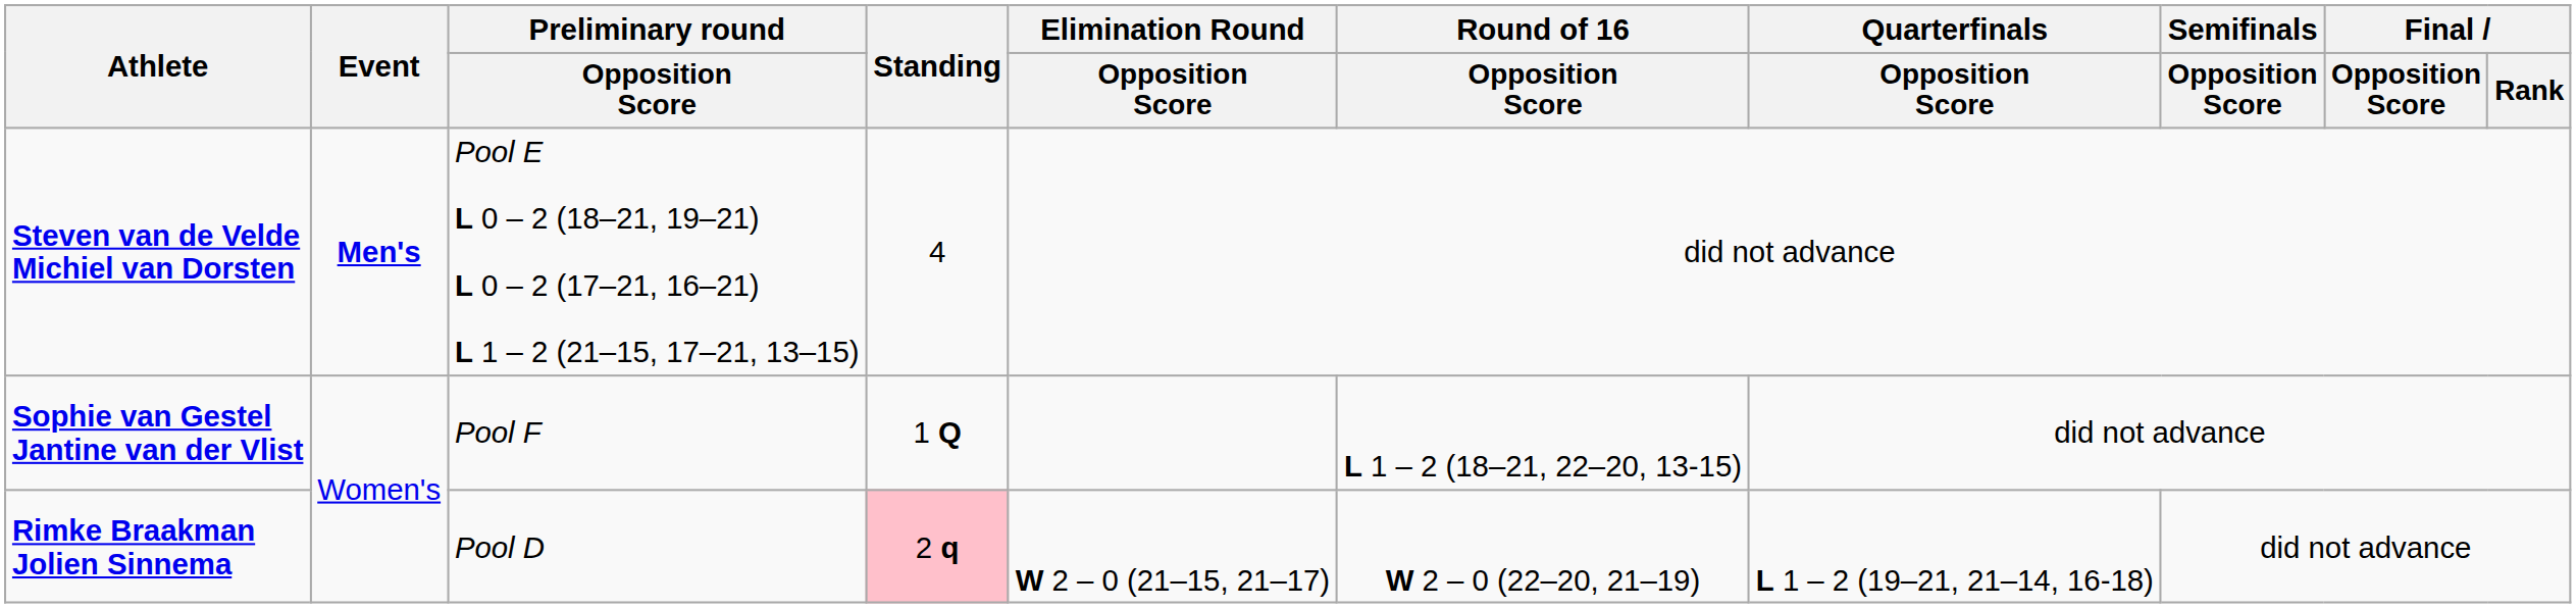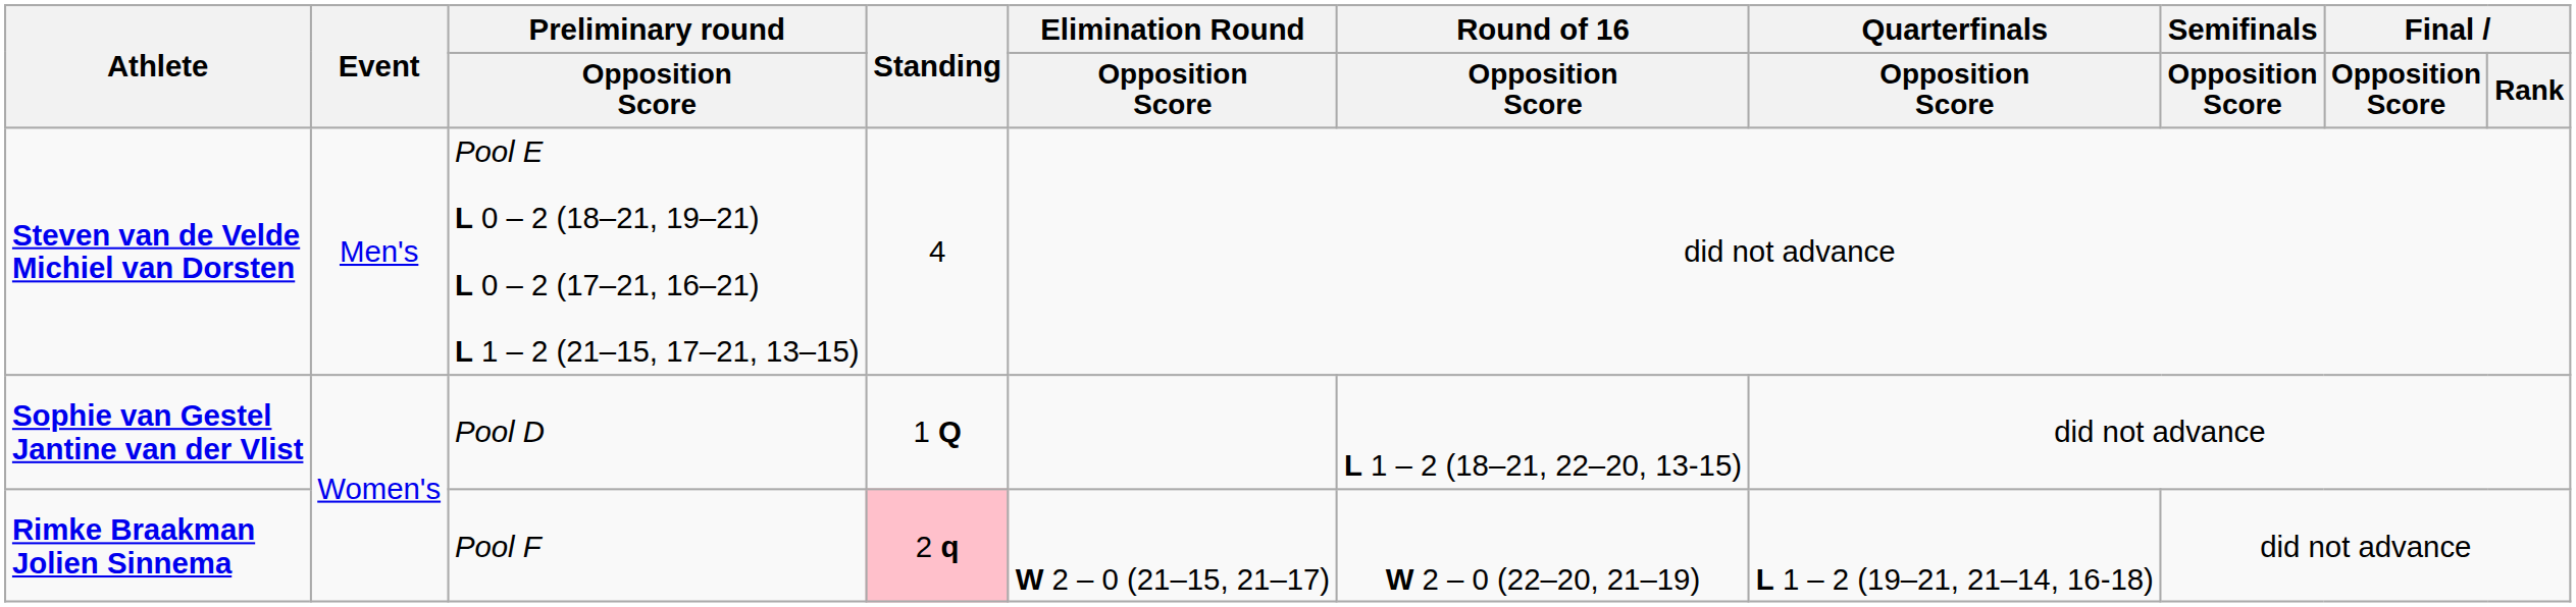 <table class=wikitable style="font-size:90%">
 <tr>
 <th rowspan=2>Athlete</th>
 <th rowspan=2>Event</th>
 <th>Preliminary round</th>
 <th rowspan=2>Standing</th>
 <th>Elimination Round</th>
 <th>Round of 16</th>
 <th>Quarterfinals</th>
 <th>Semifinals</th>
 <th colspan=2>Final / </th>
 </tr>
 <tr style="font-size:95%">
 <th>Opposition<br>Score</th>
 <th>Opposition<br>Score</th>
 <th>Opposition<br>Score</th>
 <th>Opposition<br>Score</th>
 <th>Opposition<br>Score</th>
 <th>Opposition<br>Score</th>
 <th>Rank</th>
 </tr>
 <tr align=center>
 <td align=left><strong><a href='#'>Steven van de Velde</a><br><a href='#'>Michiel van Dorsten</a></strong></td>
-<td><strong><a href='#'>Men's</a></strong></td>
+<td><a href='#'>Men's</a></td>
 <td align=left><em>Pool E</em><br><br><strong>L</strong> 0 – 2 (18–21, 19–21)<br><br><strong>L</strong> 0 – 2 (17–21, 16–21)<br><br><strong>L</strong> 1 – 2 (21–15, 17–21, 13–15)<br></td>
 <td>4</td>
 <td colspan=6>did not advance</td>
 </tr>
 <tr align=center>
 <td align=left><strong><a href='#'>Sophie van Gestel</a><br><a href='#'>Jantine van der Vlist</a></strong></td>
 <td rowspan=2><a href='#'>Women's</a></td>
-<td align=left><em>Pool F</em></td>
+<td align=left><em>Pool D</em></td>
 <td>1 <strong>Q</strong></td>
 <td></td>
 <td><br><br><strong>L</strong> 1 – 2 (18–21, 22–20, 13-15)</td>
 <td colspan=4>did not advance</td>
 </tr>
 <tr align=center>
 <td align=left><strong><a href='#'>Rimke Braakman</a><br><a href='#'>Jolien Sinnema</a></strong></td>
-<td align=left><em>Pool D</em></td>
+<td align=left><em>Pool F</em></td>
 <td style="background: pink;">2 <strong>q</strong></td>
 <td><br><br><strong>W</strong> 2 – 0 (21–15, 21–17)</td>
 <td><br><br><strong>W</strong> 2 – 0 (22–20, 21–19)</td>
 <td><br><br><strong>L</strong> 1 – 2 (19–21, 21–14, 16-18)</td>
 <td colspan=3>did not advance</td>
 </tr>
 </table>
